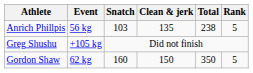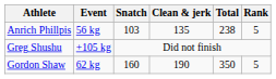 <table class="wikitable" style="font-size:90%;text-align:center">
 <tr>
 <th>Athlete</th>
 <th>Event</th>
 <th>Snatch</th>
 <th>Clean & jerk</th>
 <th>Total</th>
 <th>Rank</th>
 </tr>
 <tr align=center>
 <td align=left><a href='#'>Anrich Phillpis</a></td>
 <td align=left><a href='#'>56 kg</a></td>
 <td>103</td>
 <td>135</td>
 <td>238</td>
 <td>5</td>
 </tr>
 <tr align=center>
 <td align=left><a href='#'>Greg Shushu</a></td>
 <td align=left><a href='#'>+105 kg</a></td>
 <td colspan=4>Did not finish</td>
 </tr>
 <tr align=center>
 <td align=left><a href='#'>Gordon Shaw</a></td>
 <td align=left><a href='#'>62 kg</a></td>
 <td>160</td>
-<td>150</td>
+<td>190</td>
 <td>350</td>
 <td>5</td>
 </tr>
 </table>
